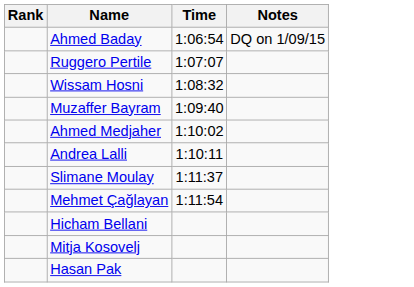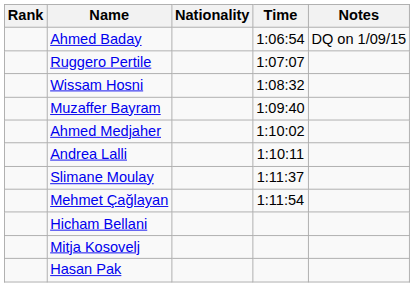 <table class="wikitable sortable" style="text-align:center">
 <tr>
 <th>Rank</th>
 <th>Name</th>
+<th>Nationality</th>
 <th>Time</th>
 <th>Notes</th>
 </tr>
 <tr>
 <td></td>
 <td align="left"><a href='#'>Ahmed Baday</a></td>
+<td align="left"></td>
 <td>1:06:54</td>
 <td>DQ on 1/09/15</td>
 </tr>
 <tr>
 <td></td>
 <td align="left"><a href='#'>Ruggero Pertile</a></td>
+<td align="left"></td>
 <td>1:07:07</td>
 <td></td>
 </tr>
 <tr>
 <td></td>
 <td align="left"><a href='#'>Wissam Hosni</a></td>
+<td align="left"></td>
 <td>1:08:32</td>
 <td></td>
 </tr>
 <tr>
 <td></td>
 <td align="left"><a href='#'>Muzaffer Bayram</a></td>
+<td align="left"></td>
 <td>1:09:40</td>
 <td></td>
 </tr>
 <tr>
 <td></td>
 <td align="left"><a href='#'>Ahmed Medjaher</a></td>
+<td align="left"></td>
 <td>1:10:02</td>
 <td></td>
 </tr>
 <tr>
 <td></td>
 <td align="left"><a href='#'>Andrea Lalli</a></td>
+<td align="left"></td>
 <td>1:10:11</td>
 <td></td>
 </tr>
 <tr>
 <td></td>
 <td align="left"><a href='#'>Slimane Moulay</a></td>
+<td align="left"></td>
 <td>1:11:37</td>
 <td></td>
 </tr>
 <tr>
 <td></td>
 <td align="left"><a href='#'>Mehmet Çağlayan</a></td>
+<td align="left"></td>
 <td>1:11:54</td>
 <td></td>
 </tr>
 <tr>
 <td></td>
 <td align="left"><a href='#'>Hicham Bellani</a></td>
+<td align="left"></td>
 <td></td>
 <td></td>
 </tr>
 <tr>
 <td></td>
 <td align="left"><a href='#'>Mitja Kosovelj</a></td>
+<td align="left"></td>
 <td></td>
 <td></td>
 </tr>
 <tr>
 <td></td>
 <td align="left"><a href='#'>Hasan Pak</a></td>
+<td align="left"></td>
 <td></td>
 <td></td>
 </tr>
 </table>
